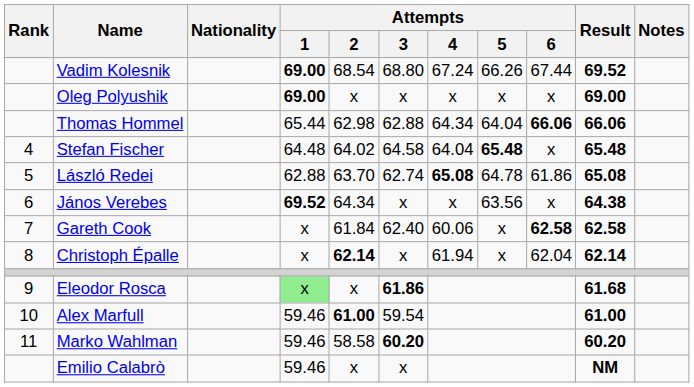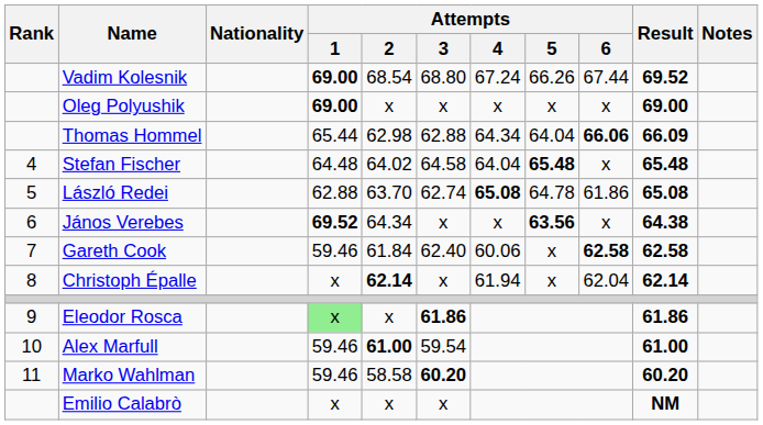 <table class="wikitable sortable" style="text-align:center">
 <tr>
 <th rowspan=2>Rank</th>
 <th rowspan=2>Name</th>
 <th rowspan=2>Nationality</th>
 <th colspan=6>Attempts</th>
 <th rowspan=2>Result</th>
 <th rowspan=2>Notes</th>
 </tr>
 <tr>
 <th>1</th>
 <th>2</th>
 <th>3</th>
 <th>4</th>
 <th>5</th>
 <th>6</th>
 </tr>
 <tr>
 <td></td>
 <td align=left><a href='#'>Vadim Kolesnik</a></td>
 <td align=left></td>
 <td><strong>69.00</strong></td>
 <td>68.54</td>
 <td>68.80</td>
 <td>67.24</td>
 <td>66.26</td>
 <td>67.44</td>
 <td><strong>69.52</strong></td>
 <td></td>
 </tr>
 <tr>
 <td></td>
 <td align=left><a href='#'>Oleg Polyushik</a></td>
 <td align=left></td>
 <td><strong>69.00</strong></td>
 <td>x</td>
 <td>x</td>
 <td>x</td>
 <td>x</td>
 <td>x</td>
 <td><strong>69.00</strong></td>
 <td></td>
 </tr>
 <tr>
 <td></td>
 <td align=left><a href='#'>Thomas Hommel</a></td>
 <td align=left></td>
 <td>65.44</td>
 <td>62.98</td>
 <td>62.88</td>
 <td>64.34</td>
 <td>64.04</td>
 <td><strong>66.06</strong></td>
-<td><strong>66.06</strong></td>
+<td><strong>66.09</strong></td>
 <td></td>
 </tr>
 <tr>
 <td>4</td>
 <td align=left><a href='#'>Stefan Fischer</a></td>
 <td align=left></td>
 <td>64.48</td>
 <td>64.02</td>
 <td>64.58</td>
 <td>64.04</td>
 <td><strong>65.48</strong></td>
 <td>x</td>
 <td><strong>65.48</strong></td>
 <td></td>
 </tr>
 <tr>
 <td>5</td>
 <td align=left><a href='#'>László Redei</a></td>
 <td align=left></td>
 <td>62.88</td>
 <td>63.70</td>
 <td>62.74</td>
 <td><strong>65.08</strong></td>
 <td>64.78</td>
 <td>61.86</td>
 <td><strong>65.08</strong></td>
 <td></td>
 </tr>
 <tr>
 <td>6</td>
 <td align=left><a href='#'>János Verebes</a></td>
 <td align=left></td>
 <td><strong>69.52</strong></td>
 <td>64.34</td>
 <td>x</td>
 <td>x</td>
-<td>63.56</td>
+<td><strong>63.56</strong></td>
 <td>x</td>
 <td><strong>64.38</strong></td>
 <td></td>
 </tr>
 <tr>
 <td>7</td>
 <td align=left><a href='#'>Gareth Cook</a></td>
 <td align=left></td>
-<td>x</td>
+<td>59.46</td>
 <td>61.84</td>
 <td>62.40</td>
 <td>60.06</td>
 <td>x</td>
 <td><strong>62.58</strong></td>
 <td><strong>62.58</strong></td>
 <td></td>
 </tr>
 <tr>
 <td>8</td>
 <td align=left><a href='#'>Christoph Épalle</a></td>
 <td align=left></td>
 <td>x</td>
 <td><strong>62.14</strong></td>
 <td>x</td>
 <td>61.94</td>
 <td>x</td>
 <td>62.04</td>
 <td><strong>62.14</strong></td>
 <td></td>
 </tr>
 <tr>
 <td colspan=11 bgcolor=lightgray></td>
 </tr>
 <tr>
 <td>9</td>
 <td align=left><a href='#'>Eleodor Rosca</a></td>
 <td align=left></td>
 <td style="background: lightgreen;">x</td>
 <td>x</td>
 <td><strong>61.86</strong></td>
 <td colspan=3></td>
-<td><strong>61.68</strong></td>
+<td><strong>61.86</strong></td>
 <td></td>
 </tr>
 <tr>
 <td>10</td>
 <td align=left><a href='#'>Alex Marfull</a></td>
 <td align=left></td>
 <td>59.46</td>
 <td><strong>61.00</strong></td>
 <td>59.54</td>
 <td colspan=3></td>
 <td><strong>61.00</strong></td>
 <td></td>
 </tr>
 <tr>
 <td>11</td>
 <td align=left><a href='#'>Marko Wahlman</a></td>
 <td align=left></td>
 <td>59.46</td>
 <td>58.58</td>
 <td><strong>60.20</strong></td>
 <td colspan=3></td>
 <td><strong>60.20</strong></td>
 <td></td>
 </tr>
 <tr>
 <td></td>
 <td align=left><a href='#'>Emilio Calabrò</a></td>
 <td align=left></td>
-<td>59.46</td>
+<td>x</td>
 <td>x</td>
 <td>x</td>
 <td colspan=3></td>
 <td><strong>NM</strong></td>
 <td></td>
 </tr>
 </table>
